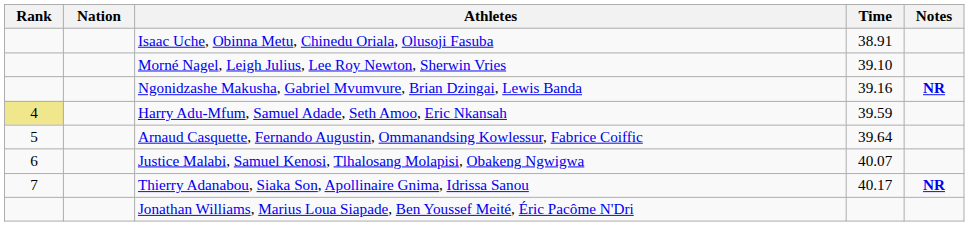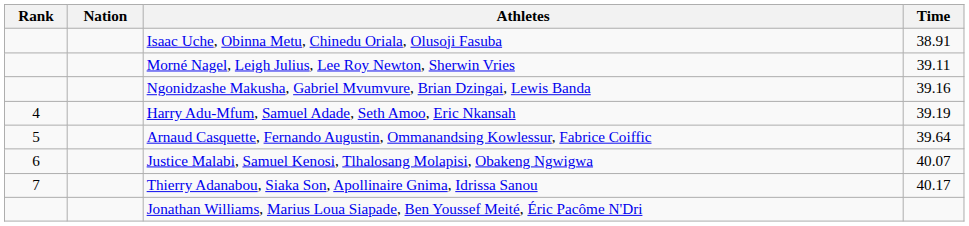 <table class="wikitable sortable" width=80% style="text-align:center;">
 <tr>
 <th>Rank</th>
 <th>Nation</th>
 <th>Athletes</th>
 <th>Time</th>
-<th>Notes</th>
 </tr>
 <tr>
 <td></td>
 <td align=left></td>
 <td align=left><a href='#'>Isaac Uche</a>, <a href='#'>Obinna Metu</a>, <a href='#'>Chinedu Oriala</a>, <a href='#'>Olusoji Fasuba</a></td>
 <td>38.91</td>
-<td></td>
 </tr>
 <tr>
 <td></td>
 <td align=left></td>
 <td align=left><a href='#'>Morné Nagel</a>, <a href='#'>Leigh Julius</a>, <a href='#'>Lee Roy Newton</a>, <a href='#'>Sherwin Vries</a></td>
-<td>39.10</td>
-<td></td>
+<td>39.11</td>
 </tr>
 <tr>
 <td></td>
 <td align=left></td>
 <td align=left><a href='#'>Ngonidzashe Makusha</a>, <a href='#'>Gabriel Mvumvure</a>, <a href='#'>Brian Dzingai</a>, <a href='#'>Lewis Banda</a></td>
 <td>39.16</td>
-<td><strong><a href='#'>NR</a></strong></td>
 </tr>
 <tr>
-<td style="background: khaki;">4</td>
+<td>4</td>
 <td align=left></td>
 <td align=left><a href='#'>Harry Adu-Mfum</a>, <a href='#'>Samuel Adade</a>, <a href='#'>Seth Amoo</a>, <a href='#'>Eric Nkansah</a></td>
-<td>39.59</td>
-<td></td>
+<td>39.19</td>
 </tr>
 <tr>
 <td>5</td>
 <td align=left></td>
 <td align=left><a href='#'>Arnaud Casquette</a>, <a href='#'>Fernando Augustin</a>, <a href='#'>Ommanandsing Kowlessur</a>, <a href='#'>Fabrice Coiffic</a></td>
 <td>39.64</td>
-<td></td>
 </tr>
 <tr>
 <td>6</td>
 <td align=left></td>
 <td align=left><a href='#'>Justice Malabi</a>, <a href='#'>Samuel Kenosi</a>, <a href='#'>Tlhalosang Molapisi</a>, <a href='#'>Obakeng Ngwigwa</a></td>
 <td>40.07</td>
-<td></td>
 </tr>
 <tr>
 <td>7</td>
 <td align=left></td>
 <td align=left><a href='#'>Thierry Adanabou</a>, <a href='#'>Siaka Son</a>, <a href='#'>Apollinaire Gnima</a>, <a href='#'>Idrissa Sanou</a></td>
 <td>40.17</td>
-<td><strong><a href='#'>NR</a></strong></td>
 </tr>
 <tr>
 <td></td>
 <td align=left></td>
 <td align=left><a href='#'>Jonathan Williams</a>, <a href='#'>Marius Loua Siapade</a>, <a href='#'>Ben Youssef Meité</a>, <a href='#'>Éric Pacôme N'Dri</a></td>
 <td></td>
-<td></td>
 </tr>
 </table>
